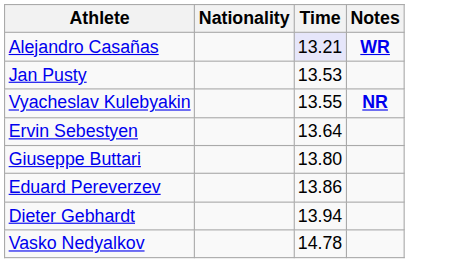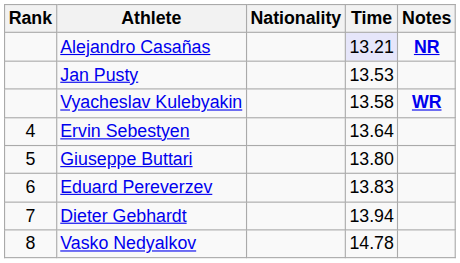 <table class="wikitable sortable" style="text-align:center">
 <tr>
+<th>Rank</th>
 <th>Athlete</th>
 <th>Nationality</th>
 <th>Time</th>
 <th>Notes</th>
 </tr>
 <tr>
+<td></td>
 <td align=left><a href='#'>Alejandro Casañas</a></td>
 <td align=left></td>
 <td style="background: lavender;">13.21</td>
-<td><strong><a href='#'>WR</a></strong></td>
+<td><strong><a href='#'>NR</a></strong></td>
 </tr>
 <tr>
+<td></td>
 <td align=left><a href='#'>Jan Pusty</a></td>
 <td align=left></td>
 <td>13.53</td>
 <td></td>
 </tr>
 <tr>
+<td></td>
 <td align=left><a href='#'>Vyacheslav Kulebyakin</a></td>
 <td align=left></td>
-<td>13.55</td>
-<td><strong><a href='#'>NR</a></strong></td>
+<td>13.58</td>
+<td><strong><a href='#'>WR</a></strong></td>
 </tr>
 <tr>
+<td>4</td>
 <td align=left><a href='#'>Ervin Sebestyen</a></td>
 <td align=left></td>
 <td>13.64</td>
 <td></td>
 </tr>
 <tr>
+<td>5</td>
 <td align=left><a href='#'>Giuseppe Buttari</a></td>
 <td align=left></td>
 <td>13.80</td>
 <td></td>
 </tr>
 <tr>
+<td>6</td>
 <td align=left><a href='#'>Eduard Pereverzev</a></td>
 <td align=left></td>
-<td>13.86</td>
+<td>13.83</td>
 <td></td>
 </tr>
 <tr>
+<td>7</td>
 <td align=left><a href='#'>Dieter Gebhardt</a></td>
 <td align=left></td>
 <td>13.94</td>
 <td></td>
 </tr>
 <tr>
+<td>8</td>
 <td align=left><a href='#'>Vasko Nedyalkov</a></td>
 <td align=left></td>
 <td>14.78</td>
 <td></td>
 </tr>
 </table>
